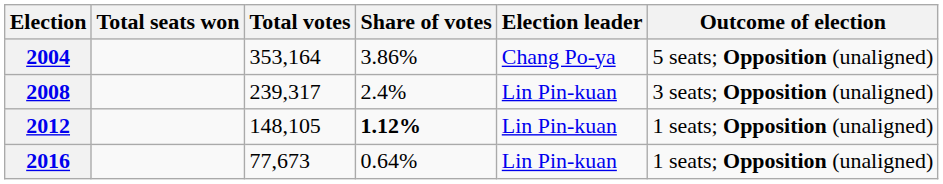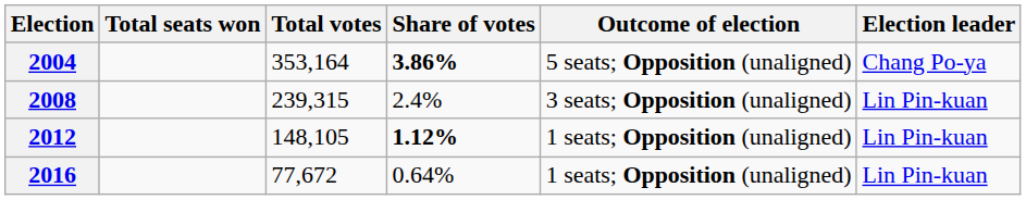 <table class=wikitable>
 <tr>
 <th>Election</th>
 <th>Total seats won</th>
 <th>Total votes</th>
 <th>Share of votes</th>
+<th>Outcome of election</th>
 <th>Election leader</th>
-<th>Outcome of election</th>
 </tr>
 <tr>
 <th><a href='#'>2004</a></th>
 <td></td>
 <td>353,164</td>
-<td>3.86%</td>
+<td><strong>3.86%</strong></td>
+<td>5 seats; <strong>Opposition</strong> (unaligned)</td>
 <td><a href='#'>Chang Po-ya</a></td>
-<td>5 seats; <strong>Opposition</strong> (unaligned)</td>
 </tr>
 <tr>
 <th><a href='#'>2008</a></th>
 <td></td>
-<td>239,317</td>
+<td>239,315</td>
 <td>2.4%</td>
+<td>3 seats; <strong>Opposition</strong> (unaligned)</td>
 <td><a href='#'>Lin Pin-kuan</a></td>
-<td>3 seats; <strong>Opposition</strong> (unaligned)</td>
 </tr>
 <tr>
 <th><a href='#'>2012</a></th>
 <td></td>
 <td>148,105</td>
 <td><strong>1.12%</strong></td>
+<td>1 seats; <strong>Opposition</strong> (unaligned)</td>
 <td><a href='#'>Lin Pin-kuan</a></td>
-<td>1 seats; <strong>Opposition</strong> (unaligned)</td>
 </tr>
 <tr>
 <th><a href='#'><strong>2016</strong></a></th>
 <td></td>
-<td>77,673</td>
+<td>77,672</td>
 <td>0.64%</td>
+<td>1 seats; <strong>Opposition</strong> (unaligned)</td>
 <td><a href='#'>Lin Pin-kuan</a></td>
-<td>1 seats; <strong>Opposition</strong> (unaligned)</td>
 </tr>
 </table>
